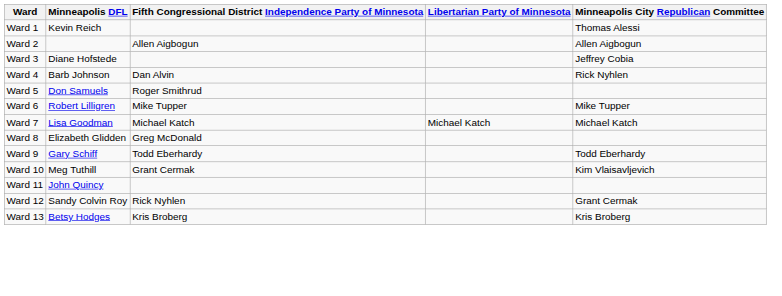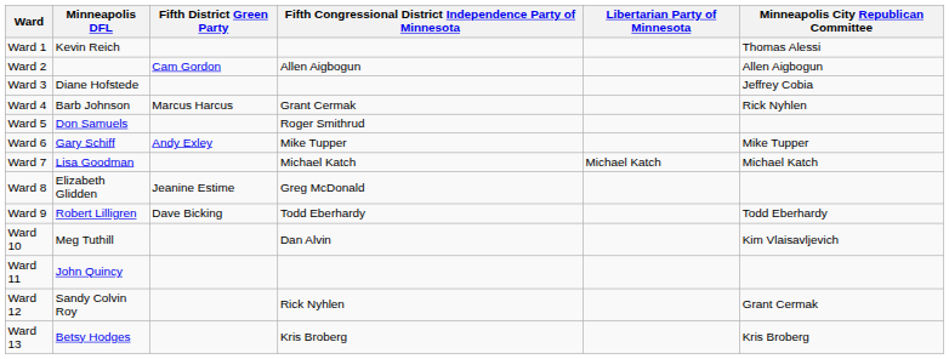 <table class="wikitable">
 <tr>
 <th>Ward</th>
 <th>Minneapolis <a href='#'>DFL</a></th>
+<th>Fifth District <a href='#'>Green Party</a></th>
 <th>Fifth Congressional District <a href='#'>Independence Party of Minnesota</a></th>
 <th><a href='#'>Libertarian Party of Minnesota</a></th>
 <th>Minneapolis City <a href='#'>Republican</a> Committee</th>
 </tr>
 <tr>
 <td>Ward 1</td>
 <td>Kevin Reich</td>
 <td></td>
 <td></td>
+<td></td>
 <td>Thomas Alessi</td>
 </tr>
 <tr>
 <td>Ward 2</td>
 <td></td>
+<td><a href='#'>Cam Gordon</a></td>
 <td>Allen Aigbogun</td>
 <td></td>
 <td>Allen Aigbogun</td>
 </tr>
 <tr>
 <td>Ward 3</td>
 <td>Diane Hofstede</td>
 <td></td>
 <td></td>
+<td></td>
 <td>Jeffrey Cobia</td>
 </tr>
 <tr>
 <td>Ward 4</td>
 <td>Barb Johnson</td>
-<td>Dan Alvin</td>
+<td>Marcus Harcus</td>
+<td>Grant Cermak</td>
 <td></td>
 <td>Rick Nyhlen</td>
 </tr>
 <tr>
 <td>Ward 5</td>
 <td><a href='#'>Don Samuels</a></td>
+<td></td>
 <td>Roger Smithrud</td>
 <td></td>
 <td></td>
 </tr>
 <tr>
 <td>Ward 6</td>
-<td><a href='#'>Robert Lilligren</a></td>
+<td><a href='#'>Gary Schiff</a></td>
+<td><a href='#'>Andy Exley</a></td>
 <td>Mike Tupper</td>
 <td></td>
 <td>Mike Tupper</td>
 </tr>
 <tr>
 <td>Ward 7</td>
 <td><a href='#'>Lisa Goodman</a></td>
+<td></td>
 <td>Michael Katch</td>
 <td>Michael Katch</td>
 <td>Michael Katch</td>
 </tr>
 <tr>
 <td>Ward 8</td>
 <td>Elizabeth Glidden</td>
+<td>Jeanine Estime</td>
 <td>Greg McDonald</td>
 <td></td>
 <td></td>
 </tr>
 <tr>
 <td>Ward 9</td>
-<td><a href='#'>Gary Schiff</a></td>
+<td><a href='#'>Robert Lilligren</a></td>
+<td>Dave Bicking</td>
 <td>Todd Eberhardy</td>
 <td></td>
 <td>Todd Eberhardy</td>
 </tr>
 <tr>
 <td>Ward 10</td>
 <td>Meg Tuthill</td>
-<td>Grant Cermak</td>
+<td></td>
+<td>Dan Alvin</td>
 <td></td>
 <td>Kim Vlaisavljevich</td>
 </tr>
 <tr>
 <td>Ward 11</td>
 <td><a href='#'>John Quincy</a></td>
 <td></td>
 <td></td>
 <td></td>
+<td></td>
 </tr>
 <tr>
 <td>Ward 12</td>
 <td>Sandy Colvin Roy</td>
+<td></td>
 <td>Rick Nyhlen</td>
 <td></td>
 <td>Grant Cermak</td>
 </tr>
 <tr>
 <td>Ward 13</td>
 <td><a href='#'>Betsy Hodges</a></td>
+<td></td>
 <td>Kris Broberg</td>
 <td></td>
 <td>Kris Broberg</td>
 </tr>
 </table>
